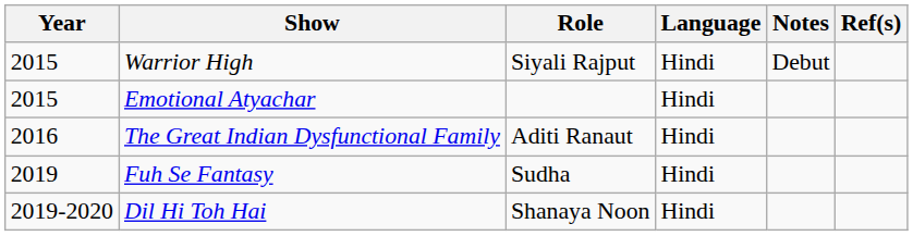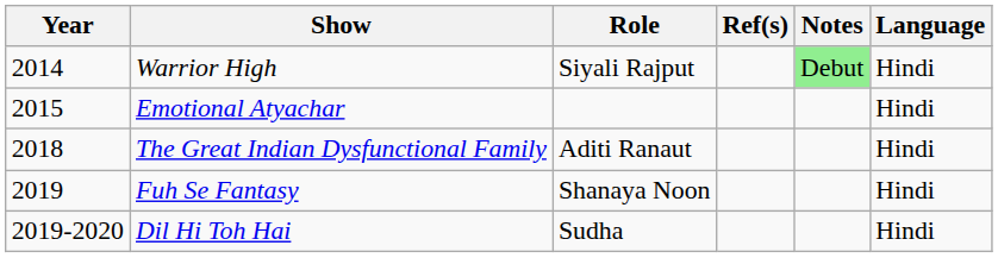 <table class="wikitable">
 <tr>
 <th>Year</th>
 <th>Show</th>
 <th>Role</th>
+<th>Ref(s)</th>
+<th>Notes</th>
 <th>Language</th>
-<th>Notes</th>
-<th>Ref(s)</th>
 </tr>
 <tr>
-<td>2015</td>
+<td>2014</td>
 <td><em>Warrior High</em></td>
 <td>Siyali Rajput</td>
+<td></td>
+<td style="background: lightgreen;">Debut</td>
 <td>Hindi</td>
-<td>Debut</td>
-<td></td>
 </tr>
 <tr>
 <td>2015</td>
 <td><em><a href='#'>Emotional Atyachar</a></em></td>
 <td></td>
-<td>Hindi</td>
 <td></td>
 <td></td>
+<td>Hindi</td>
 </tr>
 <tr>
-<td>2016</td>
+<td>2018</td>
 <td><em><a href='#'>The Great Indian Dysfunctional Family</a></em></td>
 <td>Aditi Ranaut</td>
-<td>Hindi</td>
 <td></td>
 <td></td>
+<td>Hindi</td>
 </tr>
 <tr>
 <td>2019</td>
 <td><em><a href='#'>Fuh Se Fantasy</a></em></td>
-<td>Sudha</td>
-<td>Hindi</td>
+<td>Shanaya Noon</td>
 <td></td>
 <td></td>
+<td>Hindi</td>
 </tr>
 <tr>
 <td>2019-2020</td>
 <td><em><a href='#'>Dil Hi Toh Hai</a></em></td>
-<td>Shanaya Noon</td>
-<td>Hindi</td>
+<td>Sudha</td>
 <td></td>
 <td></td>
+<td>Hindi</td>
 </tr>
 </table>
